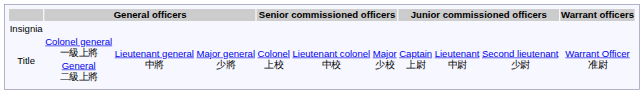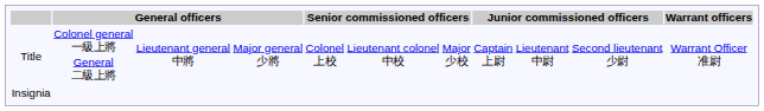 <table style="border:1px solid #8888aa; background-color:#f7f8ff; padding:5px; font-size:95%; margin: 0px 12px 12px 0px;">
 <tr bgcolor="#CCCCCC" style="text-align:center;">
 <th></th>
 <th colspan=3>General officers</th>
 <th colspan=3>Senior commissioned officers</th>
 <th colspan=3>Junior commissioned officers</th>
 <th>Warrant officers</th>
+</tr>
+<tr style="text-align:center;">
+<td>Title</td>
+<td><a href='#'>Colonel general</a><br>一級上將<br><a href='#'>General</a><br>二級上將</td>
+<td><a href='#'>Lieutenant general</a><br>中將</td>
+<td><a href='#'>Major general</a><br>少將</td>
+<td><a href='#'>Colonel</a><br>上校</td>
+<td><a href='#'>Lieutenant colonel</a><br>中校</td>
+<td><a href='#'>Major</a><br>少校</td>
+<td><a href='#'>Captain</a><br>上尉</td>
+<td><a href='#'>Lieutenant</a><br>中尉</td>
+<td><a href='#'>Second lieutenant</a><br>少尉</td>
+<td><a href='#'>Warrant Officer</a><br>准尉</td>
 </tr>
 <tr style="text-align:center;">
 <td>Insignia<br></td>
 <td></td>
 <td></td>
 <td></td>
 <td></td>
 <td></td>
 <td></td>
 <td></td>
 <td></td>
 <td></td>
 <td></td>
 </tr>
-<tr style="text-align:center;">
-<td>Title</td>
-<td><a href='#'>Colonel general</a><br>一級上將<br><a href='#'>General</a><br>二級上將</td>
-<td><a href='#'>Lieutenant general</a><br>中將</td>
-<td><a href='#'>Major general</a><br>少將</td>
-<td><a href='#'>Colonel</a><br>上校</td>
-<td><a href='#'>Lieutenant colonel</a><br>中校</td>
-<td><a href='#'>Major</a><br>少校</td>
-<td><a href='#'>Captain</a><br>上尉</td>
-<td><a href='#'>Lieutenant</a><br>中尉</td>
-<td><a href='#'>Second lieutenant</a><br>少尉</td>
-<td><a href='#'>Warrant Officer</a><br>准尉</td>
-</tr>
 </table>
